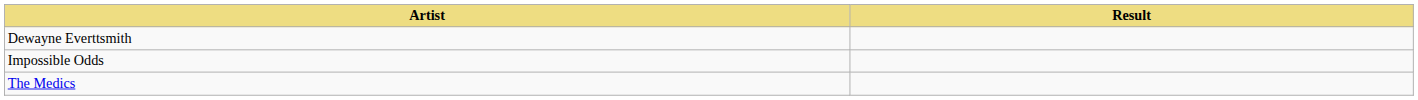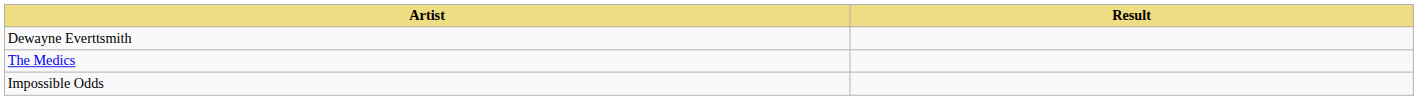 <table class="wikitable" width=100%>
 <tr>
 <th style="width:15%;background:#EEDD82;">Artist</th>
 <th style="width:10%;background:#EEDD82;">Result</th>
 </tr>
 <tr>
 <td>Dewayne Everttsmith</td>
 <td></td>
 </tr>
 <tr>
+<td><a href='#'>The Medics</a></td>
+<td></td>
+</tr>
+<tr>
 <td>Impossible Odds</td>
 <td></td>
 </tr>
-<tr>
-<td><a href='#'>The Medics</a></td>
-<td></td>
-</tr>
 </table>
